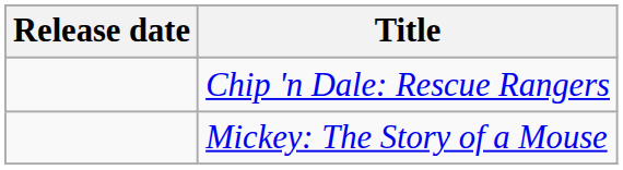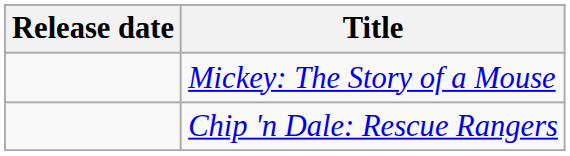 <table class="wikitable sortable">
 <tr>
 <th>Release date</th>
 <th>Title</th>
 </tr>
 <tr>
 <td></td>
-<td><em><a href='#'>Chip 'n Dale: Rescue Rangers</a></em></td>
+<td><em><a href='#'>Mickey: The Story of a Mouse</a></em></td>
 </tr>
 <tr>
 <td></td>
-<td><em><a href='#'>Mickey: The Story of a Mouse</a></em></td>
+<td><em><a href='#'>Chip 'n Dale: Rescue Rangers</a></em></td>
 </tr>
 </table>
